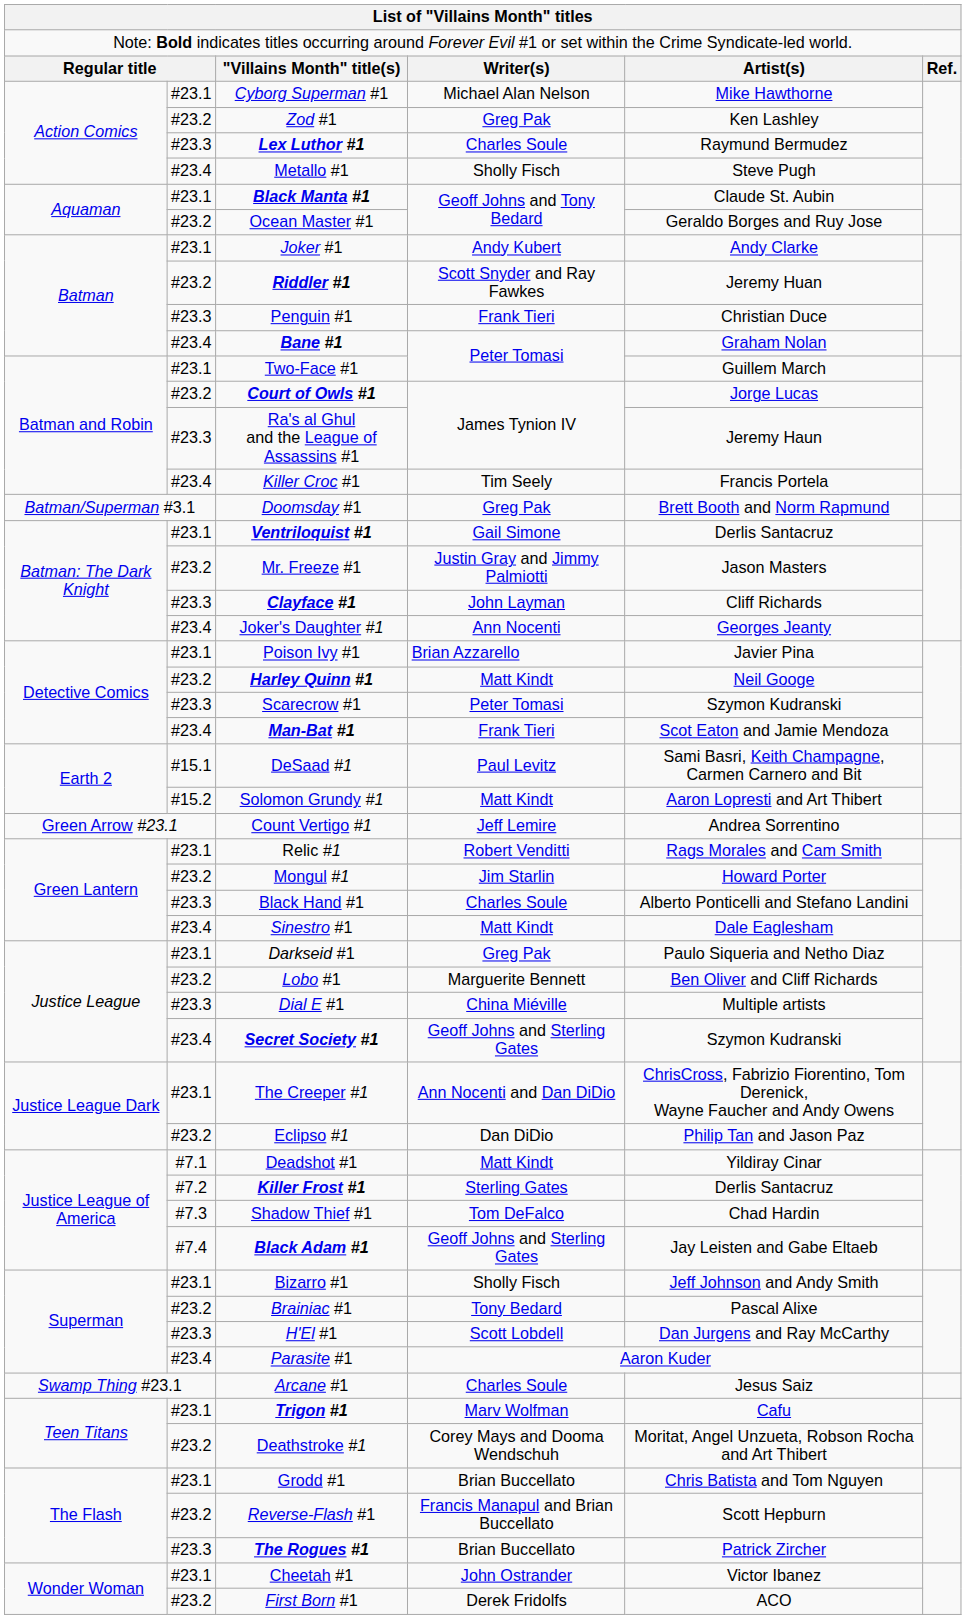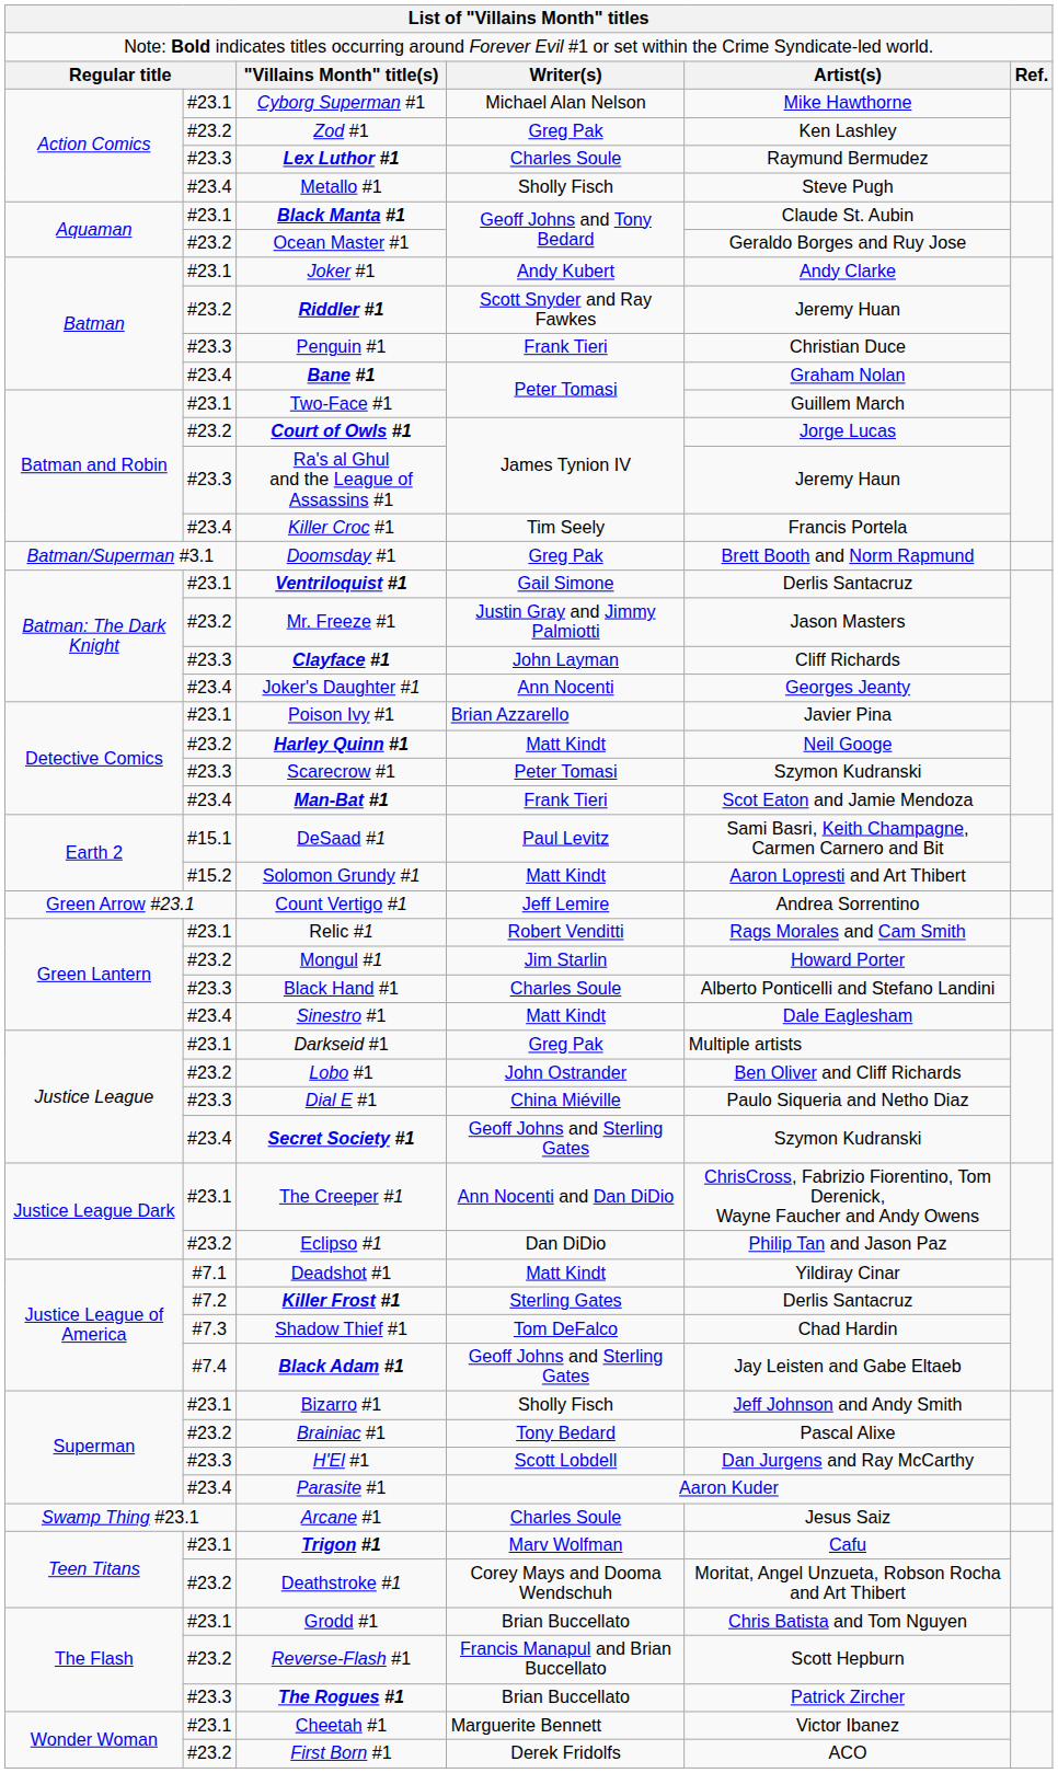 <table class="wikitable collapsible collapsed" style="width:75%">
 <tr>
 <th colspan="6" style="text-align:center;">List of "Villains Month" titles</th>
 </tr>
 <tr>
 <td colspan="6" style="text-align:center;">Note: <strong>Bold</strong> indicates titles occurring around <em>Forever Evil</em> #1 or set within the Crime Syndicate-led world.</td>
 </tr>
 <tr>
 <th colspan="2" style="text-align:center;">Regular title</th>
 <th style="text-align:center;">"Villains Month" title(s)</th>
 <th style="text-align:center;">Writer(s)</th>
 <th style="text-align:center;">Artist(s)</th>
 <th style="text-align:center;">Ref.</th>
 </tr>
 <tr>
 <td rowspan="4" style="text-align:center;"><em><a href='#'>Action Comics</a></em></td>
 <td style="text-align:center;">#23.1</td>
 <td style="text-align:center;"><em><a href='#'>Cyborg Superman</a></em> #1</td>
 <td style="text-align:center;">Michael Alan Nelson</td>
 <td style="text-align:center;"><a href='#'>Mike Hawthorne</a></td>
 <td rowspan="4" style="text-align:center;"></td>
 </tr>
 <tr style="text-align:center;">
 <td>#23.2</td>
 <td><em><a href='#'>Zod</a></em> #1</td>
 <td><a href='#'>Greg Pak</a></td>
 <td>Ken Lashley</td>
 </tr>
 <tr style="text-align:center;">
 <td>#23.3</td>
 <td><strong><em><a href='#'>Lex Luthor</a><em> #1<strong></td>
 <td><a href='#'>Charles Soule</a></td>
 <td>Raymund Bermudez</td>
 </tr>
 <tr style="text-align:center;">
 <td>#23.4</td>
 <td></em></strong><a href='#'>Metallo</a></em> #1</strong></td>
 <td>Sholly Fisch</td>
 <td>Steve Pugh</td>
 </tr>
 <tr>
 <td rowspan="2" style="text-align:center;"><em><a href='#'>Aquaman</a></em></td>
 <td style="text-align:center;">#23.1</td>
 <td style="text-align:center;"><strong><em><a href='#'>Black Manta</a><em> #1<strong></td>
 <td rowspan="2" style="text-align:center;"><a href='#'>Geoff Johns</a> and <a href='#'>Tony Bedard</a></td>
 <td style="text-align:center;">Claude St. Aubin</td>
 <td rowspan="2" style="text-align:center;"></td>
 </tr>
 <tr style="text-align:center;">
 <td>#23.2</td>
 <td></em></strong><a href='#'>Ocean Master</a></em> #1</strong></td>
 <td>Geraldo Borges and Ruy Jose</td>
 </tr>
 <tr>
 <td rowspan="4" style="text-align:center;"><em><a href='#'>Batman</a></em></td>
 <td style="text-align:center;">#23.1</td>
 <td style="text-align:center;"><em><a href='#'>Joker</a></em> #1</td>
 <td style="text-align:center;"><a href='#'>Andy Kubert</a></td>
 <td style="text-align:center;"><a href='#'>Andy Clarke</a></td>
 <td rowspan="4" style="text-align:center;"></td>
 </tr>
 <tr style="text-align:center;">
 <td>#23.2</td>
 <td><strong><em><a href='#'>Riddler</a><em> #1<strong></td>
 <td><a href='#'>Scott Snyder</a> and Ray Fawkes</td>
 <td>Jeremy Huan</td>
 </tr>
 <tr style="text-align:center;">
 <td>#23.3</td>
 <td></em></strong><a href='#'>Penguin</a></em> #1</strong></td>
 <td><a href='#'>Frank Tieri</a></td>
 <td>Christian Duce</td>
 </tr>
 <tr>
 <td style="text-align:center;">#23.4</td>
 <td style="text-align:center;"><strong><em><a href='#'>Bane</a><em> #1<strong></td>
 <td rowspan="2" style="text-align:center;"><a href='#'>Peter Tomasi</a></td>
 <td style="text-align:center;"><a href='#'>Graham Nolan</a></td>
 </tr>
 <tr>
 <td rowspan="4" style="text-align:center;"></em><a href='#'>Batman and Robin</a><em></td>
 <td style="text-align:center;">#23.1</td>
 <td style="text-align:center;"></em></strong><a href='#'>Two-Face</a></em> #1</strong></td>
 <td style="text-align:center;">Guillem March</td>
 <td rowspan="4" style="text-align:center;"></td>
 </tr>
 <tr style="text-align:center;">
 <td>#23.2</td>
 <td><strong><em><a href='#'>Court of Owls</a><em> #1<strong></td>
 <td rowspan="2">James Tynion IV</td>
 <td><a href='#'>Jorge Lucas</a></td>
 </tr>
 <tr style="text-align:center;">
 <td>#23.3</td>
 <td></em></strong><a href='#'>Ra's al Ghul</a><br>and the <a href='#'>League of Assassins</a></em> #1</strong></td>
 <td>Jeremy Haun</td>
 </tr>
 <tr style="text-align:center;">
 <td>#23.4</td>
 <td><em><a href='#'>Killer Croc</a></em> #1</td>
 <td>Tim Seely</td>
 <td>Francis Portela</td>
 </tr>
 <tr>
 <td colspan="2" style="text-align:center;"><em><a href='#'>Batman/Superman</a></em> #3.1</td>
 <td style="text-align:center;"><em><a href='#'>Doomsday</a></em> #1</td>
 <td style="text-align:center;"><a href='#'>Greg Pak</a></td>
 <td style="text-align:center;"><a href='#'>Brett Booth</a> and <a href='#'>Norm Rapmund</a></td>
 <td style="text-align:center;"></td>
 </tr>
 <tr>
 <td rowspan="4" style="text-align:center;"><em><a href='#'>Batman: The Dark Knight</a></em></td>
 <td style="text-align:center;">#23.1</td>
 <td style="text-align:center;"><strong><em><a href='#'>Ventriloquist</a><em> #1<strong></td>
 <td style="text-align:center;"><a href='#'>Gail Simone</a></td>
 <td style="text-align:center;">Derlis Santacruz</td>
 <td rowspan="4" style="text-align:center;"></td>
 </tr>
 <tr style="text-align:center;">
 <td>#23.2</td>
 <td></em></strong><a href='#'>Mr. Freeze</a></em> #1</strong></td>
 <td><a href='#'>Justin Gray</a> and <a href='#'>Jimmy Palmiotti</a></td>
 <td>Jason Masters</td>
 </tr>
 <tr style="text-align:center;">
 <td>#23.3</td>
 <td><strong><em><a href='#'>Clayface</a><em> #1<strong></td>
 <td><a href='#'>John Layman</a></td>
 <td>Cliff Richards</td>
 </tr>
 <tr style="text-align:center;">
 <td>#23.4</td>
 <td></em><a href='#'>Joker's Daughter</a><em> #1</td>
 <td><a href='#'>Ann Nocenti</a></td>
 <td><a href='#'>Georges Jeanty</a></td>
 </tr>
 <tr>
 <td rowspan="4" style="text-align:center;"></em><a href='#'>Detective Comics</a><em></td>
 <td style="text-align:center;">#23.1</td>
 <td style="text-align:center;"></em></strong><a href='#'>Poison Ivy</a></em> #1</strong></td>
 <td><a href='#'>Brian Azzarello</a></td>
 <td style="text-align:center;">Javier Pina</td>
 <td rowspan="4" style="text-align:center;"></td>
 </tr>
 <tr style="text-align:center;">
 <td>#23.2</td>
 <td><strong><em><a href='#'>Harley Quinn</a><em> #1<strong></td>
 <td><a href='#'>Matt Kindt</a></td>
 <td><a href='#'>Neil Googe</a></td>
 </tr>
 <tr style="text-align:center;">
 <td>#23.3</td>
 <td></em></strong><a href='#'>Scarecrow</a></em> #1</strong></td>
 <td><a href='#'>Peter Tomasi</a></td>
 <td>Szymon Kudranski</td>
 </tr>
 <tr style="text-align:center;">
 <td>#23.4</td>
 <td><strong><em><a href='#'>Man-Bat</a><em> #1<strong></td>
 <td><a href='#'>Frank Tieri</a></td>
 <td><a href='#'>Scot Eaton</a> and Jamie Mendoza</td>
 </tr>
 <tr>
 <td rowspan="2" style="text-align:center;"></em><a href='#'>Earth 2</a><em></td>
 <td style="text-align:center;">#15.1</td>
 <td style="text-align:center;"></em><a href='#'>DeSaad</a><em> #1</td>
 <td style="text-align:center;"><a href='#'>Paul Levitz</a></td>
 <td style="text-align:center;">Sami Basri, <a href='#'>Keith Champagne</a>,<br>Carmen Carnero and Bit</td>
 <td rowspan="2" style="text-align:center;"></td>
 </tr>
 <tr style="text-align:center;">
 <td>#15.2</td>
 <td></em><a href='#'>Solomon Grundy</a><em> #1</td>
 <td><a href='#'>Matt Kindt</a></td>
 <td><a href='#'>Aaron Lopresti</a> and Art Thibert</td>
 </tr>
 <tr>
 <td colspan="2" style="text-align:center;"></em><a href='#'>Green Arrow</a><em> #23.1</td>
 <td style="text-align:center;"></em><a href='#'>Count Vertigo</a><em> #1</td>
 <td style="text-align:center;"><a href='#'>Jeff Lemire</a></td>
 <td style="text-align:center;">Andrea Sorrentino</td>
 <td style="text-align:center;"></td>
 </tr>
 <tr>
 <td rowspan="4" style="text-align:center;"></em><a href='#'>Green Lantern</a><em></td>
 <td style="text-align:center;">#23.1</td>
 <td style="text-align:center;"></em>Relic<em> #1</td>
 <td style="text-align:center;"><a href='#'>Robert Venditti</a></td>
 <td style="text-align:center;"><a href='#'>Rags Morales</a> and <a href='#'>Cam Smith</a></td>
 <td rowspan="4" style="text-align:center;"></td>
 </tr>
 <tr style="text-align:center;">
 <td>#23.2</td>
 <td></em><a href='#'>Mongul</a><em> #1</td>
 <td><a href='#'>Jim Starlin</a></td>
 <td><a href='#'>Howard Porter</a></td>
 </tr>
 <tr style="text-align:center;">
 <td>#23.3</td>
 <td></em></strong><a href='#'>Black Hand</a></em> #1</strong></td>
 <td><a href='#'>Charles Soule</a></td>
 <td>Alberto Ponticelli and Stefano Landini</td>
 </tr>
 <tr style="text-align:center;">
 <td>#23.4</td>
 <td><em><a href='#'>Sinestro</a></em> #1</td>
 <td><a href='#'>Matt Kindt</a></td>
 <td><a href='#'>Dale Eaglesham</a></td>
 </tr>
 <tr>
 <td rowspan="4" style="text-align:center;"><em>Justice League</em></td>
 <td style="text-align:center;">#23.1</td>
 <td style="text-align:center;"><em>Darkseid</em> #1</td>
 <td style="text-align:center;"><a href='#'>Greg Pak</a></td>
-<td style="text-align:center;">Paulo Siqueria and Netho Diaz</td>
+<td>Multiple artists</td>
 <td rowspan="4" style="text-align:center;"></td>
 </tr>
 <tr style="text-align:center;">
 <td>#23.2</td>
 <td><em><a href='#'>Lobo</a></em> #1</td>
-<td>Marguerite Bennett</td>
+<td style="text-align:center;"><a href='#'>John Ostrander</a></td>
 <td><a href='#'>Ben Oliver</a> and Cliff Richards</td>
 </tr>
 <tr style="text-align:center;">
 <td>#23.3</td>
 <td><em><a href='#'>Dial E</a></em> #1</td>
 <td><a href='#'>China Miéville</a></td>
-<td>Multiple artists</td>
+<td style="text-align:center;">Paulo Siqueria and Netho Diaz</td>
 </tr>
 <tr style="text-align:center;">
 <td>#23.4</td>
 <td><strong><em><a href='#'>Secret Society</a><em> #1<strong></td>
 <td><a href='#'>Geoff Johns</a> and <a href='#'>Sterling Gates</a></td>
 <td>Szymon Kudranski</td>
 </tr>
 <tr>
 <td rowspan="2" style="text-align:center;"></em><a href='#'>Justice League Dark</a><em></td>
 <td style="text-align:center;">#23.1</td>
 <td style="text-align:center;"></em><a href='#'>The Creeper</a><em> #1</td>
 <td style="text-align:center;"><a href='#'>Ann Nocenti</a> and <a href='#'>Dan DiDio</a></td>
 <td style="text-align:center;"><a href='#'>ChrisCross</a>, Fabrizio Fiorentino, Tom Derenick,<br>Wayne Faucher and Andy Owens</td>
 <td rowspan="2" style="text-align:center;"></td>
 </tr>
 <tr style="text-align:center;">
 <td>#23.2</td>
 <td></em><a href='#'>Eclipso</a><em> #1</td>
 <td>Dan DiDio</td>
 <td><a href='#'>Philip Tan</a> and Jason Paz</td>
 </tr>
 <tr>
 <td rowspan="4" style="text-align:center;"></em><a href='#'>Justice League of America</a><em></td>
 <td style="text-align:center;">#7.1</td>
 <td style="text-align:center;"></em></strong><a href='#'>Deadshot</a></em> #1</strong></td>
 <td style="text-align:center;"><a href='#'>Matt Kindt</a></td>
 <td style="text-align:center;">Yildiray Cinar</td>
 <td rowspan="4" style="text-align:center;"></td>
 </tr>
 <tr style="text-align:center;">
 <td>#7.2</td>
 <td><strong><em><a href='#'>Killer Frost</a><em> #1<strong></td>
 <td><a href='#'>Sterling Gates</a></td>
 <td>Derlis Santacruz</td>
 </tr>
 <tr style="text-align:center;">
 <td>#7.3</td>
 <td></em></strong><a href='#'>Shadow Thief</a></em> #1</strong></td>
 <td><a href='#'>Tom DeFalco</a></td>
 <td>Chad Hardin</td>
 </tr>
 <tr style="text-align:center;">
 <td>#7.4</td>
 <td><strong><em><a href='#'>Black Adam</a><em> #1<strong></td>
 <td><a href='#'>Geoff Johns</a> and <a href='#'>Sterling Gates</a></td>
 <td>Jay Leisten and Gabe Eltaeb</td>
 </tr>
 <tr>
 <td rowspan="4" style="text-align:center;"></em><a href='#'>Superman</a><em></td>
 <td style="text-align:center;">#23.1</td>
 <td style="text-align:center;"></em></strong><a href='#'>Bizarro</a></em> #1</strong></td>
 <td style="text-align:center;">Sholly Fisch</td>
 <td style="text-align:center;"><a href='#'>Jeff Johnson</a> and Andy Smith</td>
 <td rowspan="4" style="text-align:center;"></td>
 </tr>
 <tr style="text-align:center;">
 <td>#23.2</td>
 <td><em><a href='#'>Brainiac</a></em> #1</td>
 <td><a href='#'>Tony Bedard</a></td>
 <td>Pascal Alixe</td>
 </tr>
 <tr style="text-align:center;">
 <td>#23.3</td>
 <td><em><a href='#'>H'El</a></em> #1</td>
 <td><a href='#'>Scott Lobdell</a></td>
 <td><a href='#'>Dan Jurgens</a> and Ray McCarthy</td>
 </tr>
 <tr style="text-align:center;">
 <td>#23.4</td>
 <td><em><a href='#'>Parasite</a></em> #1</td>
 <td colspan="2"><a href='#'>Aaron Kuder</a></td>
 </tr>
 <tr>
 <td colspan="2" style="text-align:center;"><em><a href='#'>Swamp Thing</a></em> #23.1</td>
 <td style="text-align:center;"><em><a href='#'>Arcane</a></em> #1</td>
 <td style="text-align:center;"><a href='#'>Charles Soule</a></td>
 <td style="text-align:center;">Jesus Saiz</td>
 <td style="text-align:center;"></td>
 </tr>
 <tr>
 <td rowspan="2" style="text-align:center;"><em><a href='#'>Teen Titans</a></em></td>
 <td style="text-align:center;">#23.1</td>
 <td style="text-align:center;"><strong><em><a href='#'>Trigon</a><em> #1<strong></td>
 <td style="text-align:center;"><a href='#'>Marv Wolfman</a></td>
 <td style="text-align:center;"><a href='#'>Cafu</a></td>
 <td rowspan="2" style="text-align:center;"></td>
 </tr>
 <tr style="text-align:center;">
 <td>#23.2</td>
 <td></em><a href='#'>Deathstroke</a><em> #1</td>
 <td>Corey Mays and Dooma Wendschuh</td>
 <td>Moritat, Angel Unzueta, Robson Rocha and Art Thibert</td>
 </tr>
 <tr>
 <td rowspan="3" style="text-align:center;"></em><a href='#'>The Flash</a><em></td>
 <td style="text-align:center;">#23.1</td>
 <td style="text-align:center;"></em></strong><a href='#'>Grodd</a></em> #1</strong></td>
 <td style="text-align:center;">Brian Buccellato</td>
 <td style="text-align:center;"><a href='#'>Chris Batista</a> and Tom Nguyen</td>
 <td rowspan="3" style="text-align:center;"></td>
 </tr>
 <tr style="text-align:center;">
 <td>#23.2</td>
 <td><em><a href='#'>Reverse-Flash</a></em> #1</td>
 <td><a href='#'>Francis Manapul</a> and Brian Buccellato</td>
 <td>Scott Hepburn</td>
 </tr>
 <tr style="text-align:center;">
 <td>#23.3</td>
 <td><strong><em><a href='#'>The Rogues</a><em> #1<strong></td>
 <td>Brian Buccellato</td>
 <td><a href='#'>Patrick Zircher</a></td>
 </tr>
 <tr>
 <td rowspan="2" style="text-align:center;"></em><a href='#'>Wonder Woman</a><em></td>
 <td style="text-align:center;">#23.1</td>
 <td style="text-align:center;"></em></strong><a href='#'>Cheetah</a></em> #1</strong></td>
-<td style="text-align:center;"><a href='#'>John Ostrander</a></td>
+<td>Marguerite Bennett</td>
 <td style="text-align:center;">Victor Ibanez</td>
 <td rowspan="2" style="text-align:center;"></td>
 </tr>
 <tr style="text-align:center;">
 <td>#23.2</td>
 <td><em><a href='#'>First Born</a></em> #1</td>
 <td style="text-align:center;">Derek Fridolfs</td>
 <td>ACO</td>
 </tr>
 </table>
